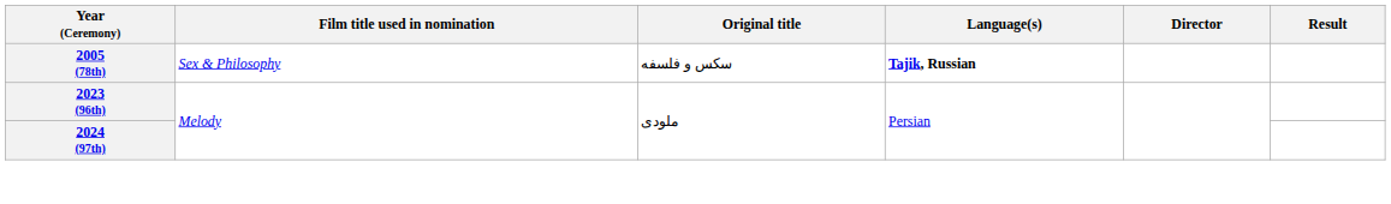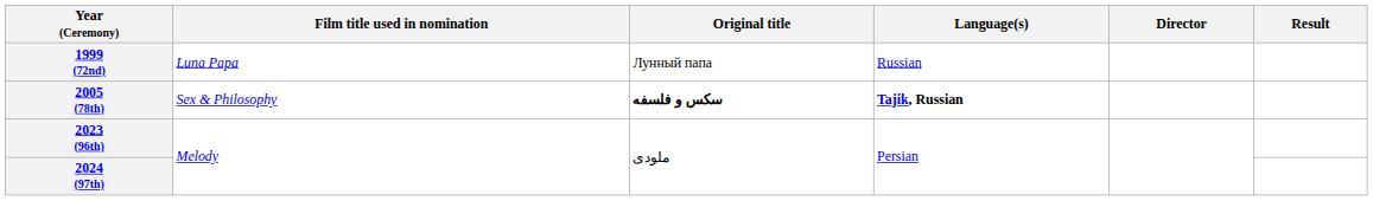 <table class="wikitable sortable"  style="width:98%; background:#fff;">
 <tr>
 <th>Year<br><small>(Ceremony)</small></th>
 <th>Film title used in nomination</th>
 <th>Original title</th>
 <th>Language(s)</th>
 <th>Director</th>
 <th>Result</th>
 </tr>
 <tr>
+<th style="text-align:center;"><a href='#'>1999</a><br><small><a href='#'>(72nd)</a></small></th>
+<td><em><a href='#'>Luna Papa</a></em></td>
+<td>Лунный папа</td>
+<td><a href='#'>Russian</a></td>
+<td></td>
+<td></td>
+</tr>
+<tr>
 <th style="text-align:center;"><a href='#'>2005</a><br><small><a href='#'>(78th)</a></small></th>
 <td><em><a href='#'>Sex & Philosophy</a></em></td>
-<td>سکس و فلسفه</td>
+<td><strong>سکس و فلسفه</strong></td>
 <td><strong><a href='#'>Tajik</a>, Russian</strong></td>
 <td></td>
 <td></td>
 </tr>
 <tr>
 <th style="text-align:center;"><a href='#'>2023</a><br><small><a href='#'>(96th)</a></small></th>
 <td rowspan="2"><em><a href='#'>Melody</a></em></td>
 <td rowspan="2">ملودی</td>
 <td rowspan="2"><a href='#'>Persian</a></td>
 <td rowspan="2"></td>
 <td></td>
 </tr>
 <tr>
 <th><a href='#'>2024</a><br><small><a href='#'>(97th)</a></small></th>
 <td></td>
 </tr>
 </table>
